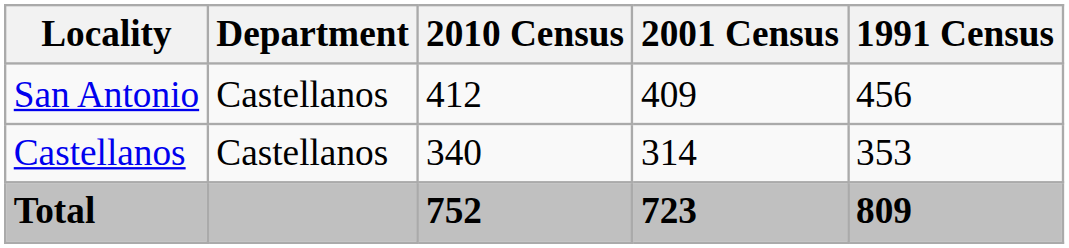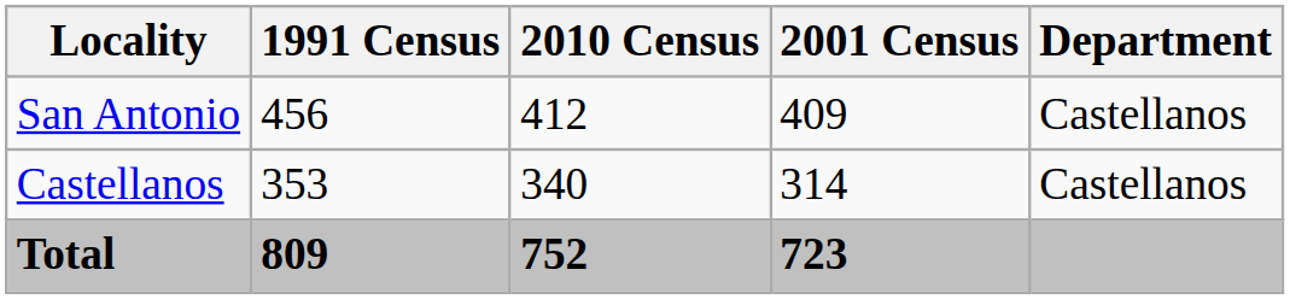 <table class="wikitable">
 <tr>
 <th>Locality</th>
-<th>Department</th>
+<th>1991 Census</th>
 <th>2010 Census</th>
 <th>2001 Census</th>
-<th>1991 Census</th>
+<th>Department</th>
 </tr>
 <tr>
 <td><a href='#'>San Antonio</a></td>
-<td>Castellanos</td>
+<td>456</td>
 <td>412</td>
 <td>409</td>
-<td>456</td>
+<td>Castellanos</td>
 </tr>
 <tr>
 <td><a href='#'>Castellanos</a></td>
-<td>Castellanos</td>
+<td>353</td>
 <td>340</td>
 <td>314</td>
-<td>353</td>
+<td>Castellanos</td>
 </tr>
 <tr bgcolor=silver>
 <td><strong>Total</strong></td>
-<td></td>
+<td><strong>809</strong></td>
 <td><strong>752</strong></td>
 <td><strong>723</strong></td>
-<td><strong>809</strong></td>
+<td></td>
 </tr>
 </table>
